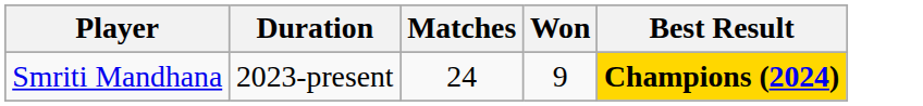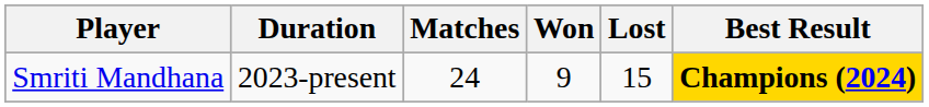 <table class="wikitable" style="text-align:center;">
 <tr>
 <th>Player</th>
 <th>Duration</th>
 <th>Matches</th>
 <th>Won</th>
+<th>Lost</th>
 <th>Best Result</th>
 </tr>
 <tr>
 <td> <a href='#'>Smriti Mandhana</a></td>
 <td>2023-present</td>
 <td>24</td>
 <td>9</td>
+<td>15</td>
 <td bgcolor=gold><strong>Champions (<a href='#'>2024</a>)</strong></td>
 </tr>
 </table>
